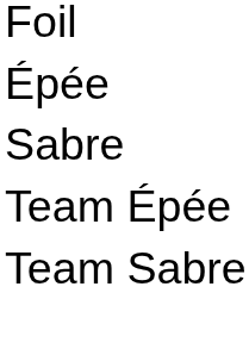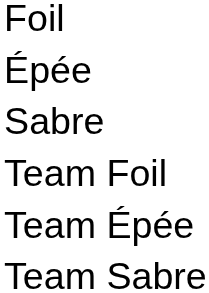 <table>
 <tr>
 <td rowspan=2>Foil<br></td>
 <td rowspan=2></td>
 <td rowspan=2></td>
 <td></td>
 </tr>
 <tr>
 <td></td>
 </tr>
 <tr>
 <td rowspan=2>Épée<br></td>
 <td rowspan=2></td>
 <td rowspan=2></td>
 <td></td>
 </tr>
 <tr>
 <td></td>
 </tr>
 <tr>
 <td rowspan=2>Sabre<br></td>
 <td rowspan=2></td>
 <td rowspan=2></td>
 <td></td>
 </tr>
 <tr>
 <td></td>
 </tr>
 <tr>
+<td>Team Foil</td>
+<td></td>
+<td></td>
+<td></td>
+</tr>
+<tr>
 <td>Team Épée</td>
 <td></td>
 <td></td>
 <td></td>
 </tr>
 <tr>
 <td>Team Sabre</td>
 <td></td>
 <td></td>
 <td></td>
 </tr>
 </table>
